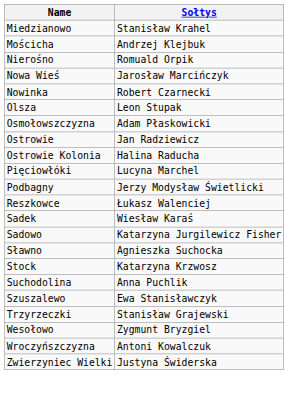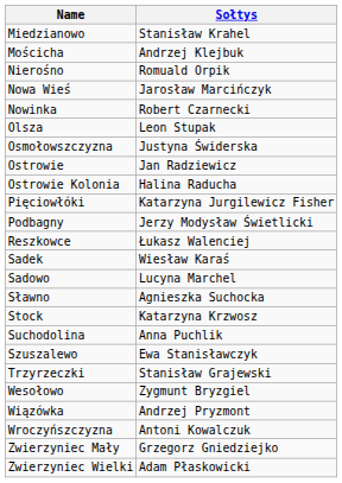 <table class=wikitable>
 <tr>
 <th>Name</th>
 <th><a href='#'>Sołtys</a></th>
 </tr>
 <tr>
 <td>Miedzianowo</td>
 <td>Stanisław Krahel</td>
 </tr>
 <tr>
 <td>Mościcha</td>
 <td>Andrzej Klejbuk</td>
 </tr>
 <tr>
 <td>Nierośno</td>
 <td>Romuald Orpik</td>
 </tr>
 <tr>
 <td>Nowa Wieś</td>
 <td>Jarosław Marcińczyk</td>
 </tr>
 <tr>
 <td>Nowinka</td>
 <td>Robert Czarnecki</td>
 </tr>
 <tr>
 <td>Olsza</td>
 <td>Leon Stupak</td>
 </tr>
 <tr>
 <td>Osmołowszczyzna</td>
-<td>Adam Płaskowicki</td>
+<td>Justyna Świderska</td>
 </tr>
 <tr>
 <td>Ostrowie</td>
 <td>Jan Radziewicz</td>
 </tr>
 <tr>
 <td>Ostrowie Kolonia</td>
 <td>Halina Raducha</td>
 </tr>
 <tr>
 <td>Pięciowłóki</td>
-<td>Lucyna Marchel</td>
+<td>Katarzyna Jurgilewicz Fisher</td>
 </tr>
 <tr>
 <td>Podbagny</td>
 <td>Jerzy Modysław Świetlicki</td>
 </tr>
 <tr>
 <td>Reszkowce</td>
 <td>Łukasz Walenciej</td>
 </tr>
 <tr>
 <td>Sadek</td>
 <td>Wiesław Karaś</td>
 </tr>
 <tr>
 <td>Sadowo</td>
-<td>Katarzyna Jurgilewicz Fisher</td>
+<td>Lucyna Marchel</td>
 </tr>
 <tr>
 <td>Sławno</td>
 <td>Agnieszka Suchocka</td>
 </tr>
 <tr>
 <td>Stock</td>
 <td>Katarzyna Krzwosz</td>
 </tr>
 <tr>
 <td>Suchodolina</td>
 <td>Anna Puchlik</td>
 </tr>
 <tr>
 <td>Szuszalewo</td>
 <td>Ewa Stanisławczyk</td>
 </tr>
 <tr>
 <td>Trzyrzeczki</td>
 <td>Stanisław Grajewski</td>
 </tr>
 <tr>
 <td>Wesołowo</td>
 <td>Zygmunt Bryzgiel</td>
 </tr>
 <tr>
+<td>Wiązówka</td>
+<td>Andrzej Pryzmont</td>
+</tr>
+<tr>
 <td>Wroczyńszczyzna</td>
 <td>Antoni Kowalczuk</td>
 </tr>
 <tr>
+<td>Zwierzyniec Mały</td>
+<td>Grzegorz Gniedziejko</td>
+</tr>
+<tr>
 <td>Zwierzyniec Wielki</td>
-<td>Justyna Świderska</td>
+<td>Adam Płaskowicki</td>
 </tr>
 </table>
